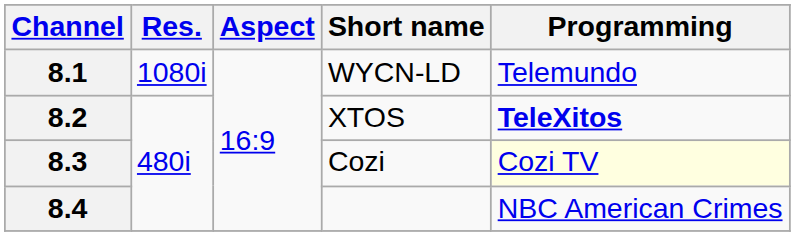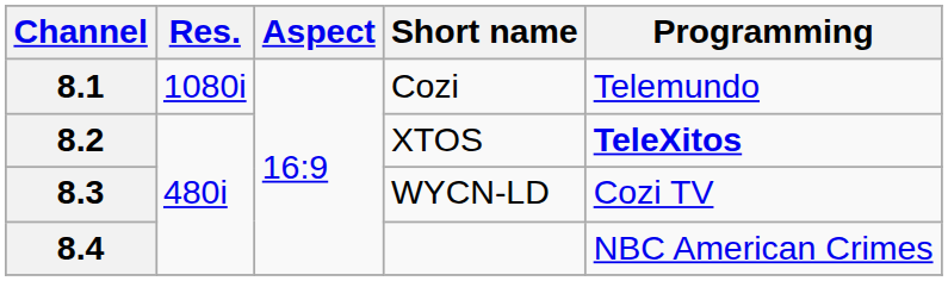 <table class="wikitable">
 <tr>
 <th scope = "col"><a href='#'>Channel</a></th>
 <th scope = "col"><a href='#'>Res.</a></th>
 <th scope = "col"><a href='#'>Aspect</a></th>
 <th scope = "col">Short name</th>
 <th scope = "col">Programming</th>
 </tr>
 <tr>
 <th scope = "row">8.1</th>
 <td><a href='#'>1080i</a></td>
 <td rowspan="4"><a href='#'>16:9</a></td>
-<td>WYCN-LD</td>
+<td>Cozi</td>
 <td><a href='#'>Telemundo</a></td>
 </tr>
 <tr>
 <th scope = "row">8.2</th>
 <td rowspan="3"><a href='#'>480i</a></td>
 <td>XTOS</td>
 <td><strong><a href='#'>TeleXitos</a></strong></td>
 </tr>
 <tr>
 <th scope = "row">8.3</th>
-<td>Cozi</td>
-<td style="background: lightyellow;"><a href='#'>Cozi TV</a></td>
+<td>WYCN-LD</td>
+<td><a href='#'>Cozi TV</a></td>
 </tr>
 <tr>
 <th scope = "row">8.4</th>
 <td></td>
 <td><a href='#'>NBC American Crimes</a></td>
 </tr>
 </table>
